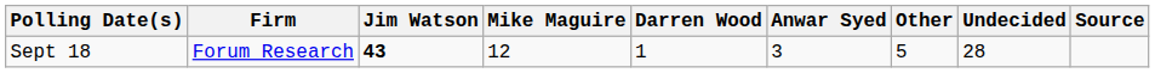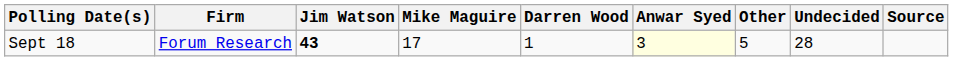 <table class="wikitable">
 <tr>
 <th>Polling Date(s)</th>
 <th>Firm</th>
 <th>Jim Watson</th>
 <th>Mike Maguire</th>
 <th>Darren Wood</th>
 <th>Anwar Syed</th>
 <th>Other</th>
 <th>Undecided</th>
 <th>Source</th>
 </tr>
 <tr>
 <td>Sept 18</td>
 <td><a href='#'>Forum Research</a></td>
 <td><strong>43</strong></td>
-<td>12</td>
+<td>17</td>
 <td>1</td>
-<td>3</td>
+<td style="background: lightyellow;">3</td>
 <td>5</td>
 <td>28</td>
 <td></td>
 </tr>
 </table>
